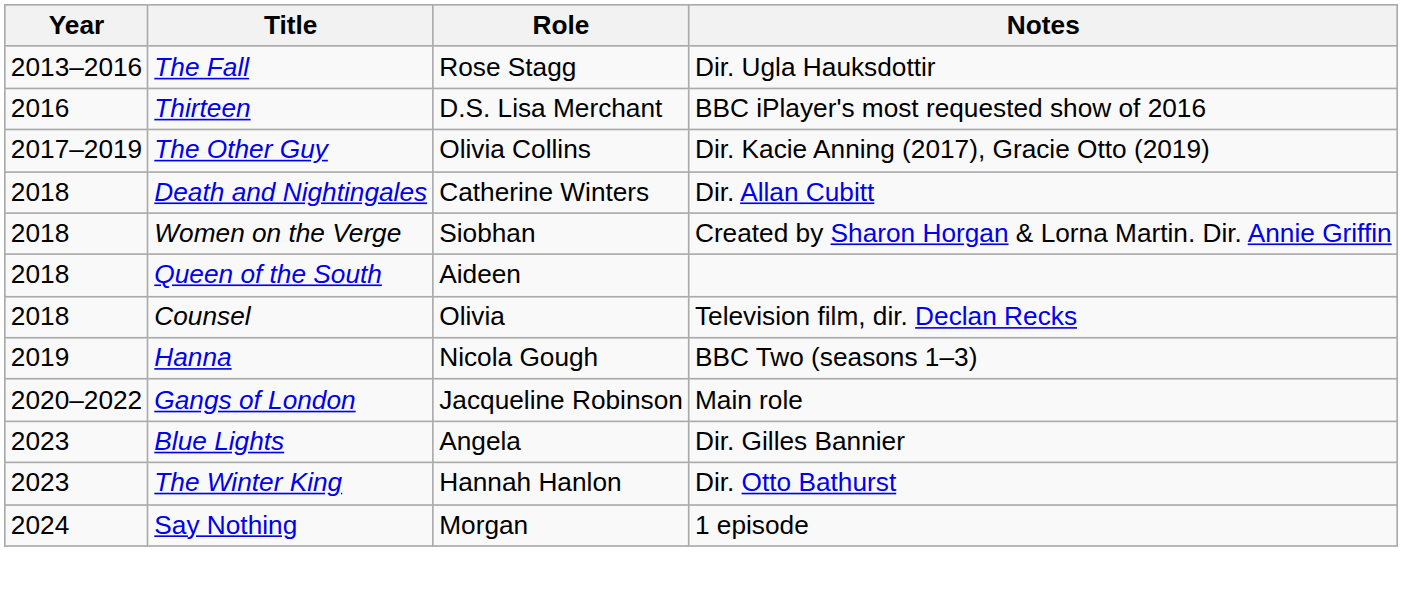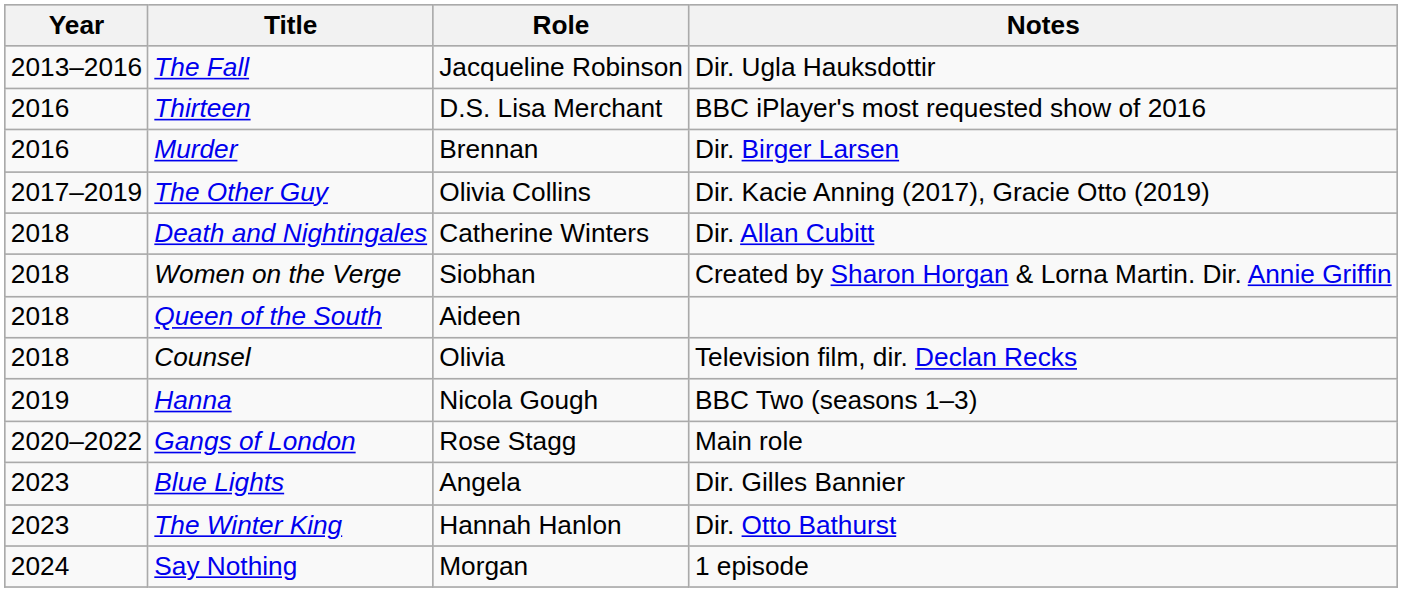 <table class="wikitable sortable">
 <tr>
 <th>Year</th>
 <th>Title</th>
 <th>Role</th>
 <th class="sortable">Notes</th>
 </tr>
 <tr>
 <td>2013–2016</td>
 <td><em><a href='#'>The Fall</a></em></td>
-<td>Rose Stagg</td>
+<td>Jacqueline Robinson</td>
 <td>Dir. Ugla Hauksdottir</td>
 </tr>
 <tr>
 <td>2016</td>
 <td><em><a href='#'>Thirteen</a></em></td>
 <td>D.S. Lisa Merchant</td>
 <td>BBC iPlayer's most requested show of 2016</td>
+</tr>
+<tr>
+<td>2016</td>
+<td><em><a href='#'>Murder</a></em></td>
+<td>Brennan</td>
+<td>Dir. <a href='#'>Birger Larsen</a></td>
 </tr>
 <tr>
 <td>2017–2019</td>
 <td><em><a href='#'>The Other Guy</a></em></td>
 <td>Olivia Collins</td>
 <td>Dir. Kacie Anning (2017), Gracie Otto (2019)</td>
 </tr>
 <tr>
 <td>2018</td>
 <td><em><a href='#'>Death and Nightingales</a></em></td>
 <td>Catherine Winters</td>
 <td>Dir. <a href='#'>Allan Cubitt</a></td>
 </tr>
 <tr>
 <td>2018</td>
 <td><em>Women on the Verge </em></td>
 <td>Siobhan</td>
 <td>Created by <a href='#'>Sharon Horgan</a> & Lorna Martin. Dir. <a href='#'>Annie Griffin</a></td>
 </tr>
 <tr>
 <td>2018</td>
 <td><em><a href='#'>Queen of the South</a></em></td>
 <td>Aideen</td>
 </tr>
 <tr>
 <td>2018</td>
 <td><em>Counsel</em></td>
 <td>Olivia</td>
 <td>Television film, dir. <a href='#'>Declan Recks</a></td>
 </tr>
 <tr>
 <td>2019</td>
 <td><em><a href='#'>Hanna</a></em></td>
 <td>Nicola Gough</td>
 <td>BBC Two (seasons 1–3)</td>
 </tr>
 <tr>
 <td>2020–2022</td>
 <td><em><a href='#'>Gangs of London</a></em></td>
-<td>Jacqueline Robinson</td>
+<td>Rose Stagg</td>
 <td>Main role</td>
 </tr>
 <tr>
 <td>2023</td>
 <td><em><a href='#'>Blue Lights</a></em></td>
 <td>Angela</td>
 <td>Dir. Gilles Bannier</td>
 </tr>
 <tr>
 <td>2023</td>
 <td><em><a href='#'>The Winter King</a></em></td>
 <td>Hannah Hanlon</td>
 <td>Dir. <a href='#'>Otto Bathurst</a></td>
 </tr>
 <tr>
 <td>2024</td>
 <td><a href='#'>Say Nothing</a></td>
 <td>Morgan</td>
 <td>1 episode</td>
 </tr>
 </table>
